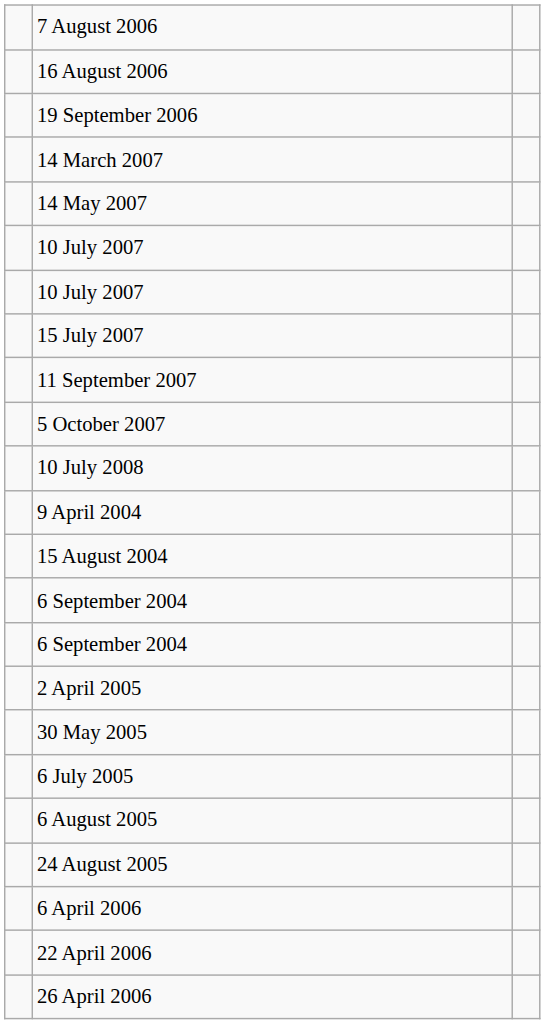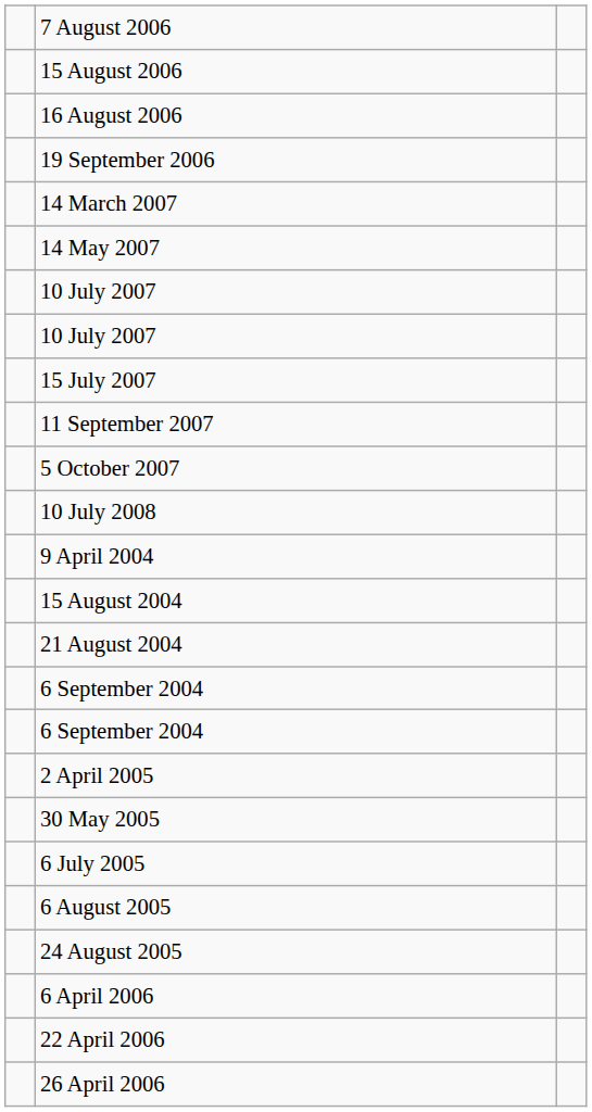 <table class="wikitable" style="font-size: 89%; float: left; width: 26em; margin-right: 1em; height: 700px">
 <tr>
 <td></td>
 <td>7 August 2006</td>
+<td></td>
+</tr>
+<tr>
+<td></td>
+<td>15 August 2006</td>
 <td></td>
 </tr>
 <tr>
 <td></td>
 <td>16 August 2006</td>
 <td></td>
 </tr>
 <tr>
 <td></td>
 <td>19 September 2006</td>
 <td></td>
 </tr>
 <tr>
 <td></td>
 <td>14 March 2007</td>
 <td></td>
 </tr>
 <tr>
 <td></td>
 <td>14 May 2007</td>
 <td></td>
 </tr>
 <tr>
 <td></td>
 <td>10 July 2007</td>
 <td></td>
 </tr>
 <tr>
 <td></td>
 <td>10 July 2007</td>
 <td></td>
 </tr>
 <tr>
 <td></td>
 <td>15 July 2007</td>
 <td></td>
 </tr>
 <tr>
 <td></td>
 <td>11 September 2007</td>
 <td></td>
 </tr>
 <tr>
 <td></td>
 <td>5 October 2007</td>
 <td></td>
 </tr>
 <tr>
 <td></td>
 <td>10 July 2008</td>
 <td></td>
 </tr>
 <tr>
 <td></td>
 <td>9 April 2004</td>
 <td></td>
 </tr>
 <tr>
 <td></td>
 <td>15 August 2004</td>
 <td></td>
 </tr>
 <tr>
 <td></td>
+<td>21 August 2004</td>
+<td></td>
+</tr>
+<tr>
+<td></td>
 <td>6 September 2004</td>
 <td></td>
 </tr>
 <tr>
 <td></td>
 <td>6 September 2004</td>
 <td></td>
 </tr>
 <tr>
 <td></td>
 <td>2 April 2005</td>
 <td></td>
 </tr>
 <tr>
 <td></td>
 <td>30 May 2005</td>
 <td></td>
 </tr>
 <tr>
 <td></td>
 <td>6 July 2005</td>
 <td></td>
 </tr>
 <tr>
 <td></td>
 <td>6 August 2005</td>
 <td></td>
 </tr>
 <tr>
 <td></td>
 <td>24 August 2005</td>
 <td></td>
 </tr>
 <tr>
 <td></td>
 <td>6 April 2006</td>
 <td></td>
 </tr>
 <tr>
 <td></td>
 <td>22 April 2006</td>
 <td></td>
 </tr>
 <tr>
 <td></td>
 <td>26 April 2006</td>
 <td></td>
 </tr>
 </table>
